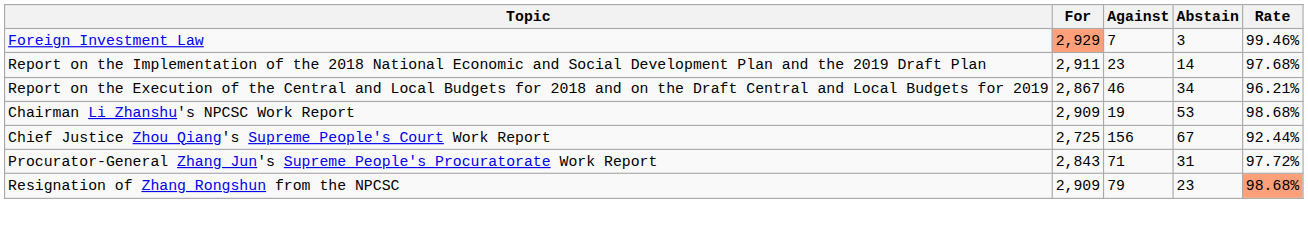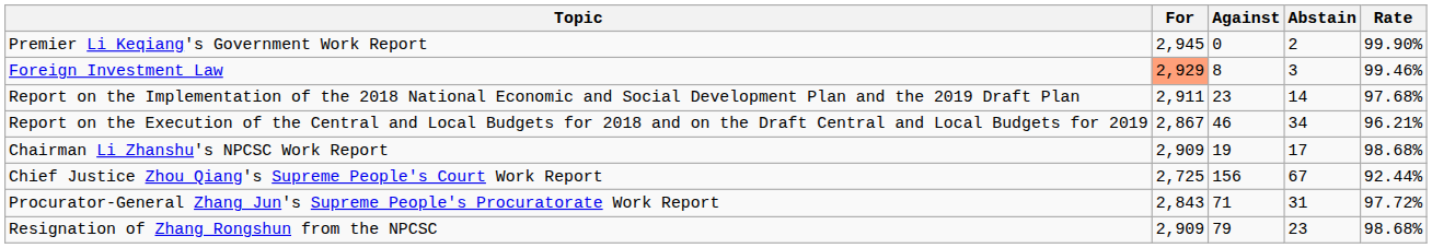 <table class="wikitable">
 <tr>
 <th>Topic</th>
 <th>For</th>
 <th>Against</th>
 <th>Abstain</th>
 <th>Rate</th>
 </tr>
 <tr>
+<td>Premier <a href='#'>Li Keqiang</a>'s Government Work Report</td>
+<td>2,945</td>
+<td>0</td>
+<td>2</td>
+<td>99.90%</td>
+</tr>
+<tr>
 <td><a href='#'>Foreign Investment Law</a></td>
 <td style="background: lightsalmon;">2,929</td>
-<td>7</td>
+<td>8</td>
 <td>3</td>
 <td>99.46%</td>
 </tr>
 <tr>
 <td>Report on the Implementation of the 2018 National Economic and Social Development Plan and the 2019 Draft Plan</td>
 <td>2,911</td>
 <td>23</td>
 <td>14</td>
 <td>97.68%</td>
 </tr>
 <tr>
 <td>Report on the Execution of the Central and Local Budgets for 2018 and on the Draft Central and Local Budgets for 2019</td>
 <td>2,867</td>
 <td>46</td>
 <td>34</td>
 <td>96.21%</td>
 </tr>
 <tr>
 <td>Chairman <a href='#'>Li Zhanshu</a>'s NPCSC Work Report</td>
 <td>2,909</td>
 <td>19</td>
-<td>53</td>
+<td>17</td>
 <td>98.68%</td>
 </tr>
 <tr>
 <td>Chief Justice <a href='#'>Zhou Qiang</a>'s <a href='#'>Supreme People's Court</a> Work Report</td>
 <td>2,725</td>
 <td>156</td>
 <td>67</td>
 <td>92.44%</td>
 </tr>
 <tr>
 <td>Procurator-General <a href='#'>Zhang Jun</a>'s <a href='#'>Supreme People's Procuratorate</a> Work Report</td>
 <td>2,843</td>
 <td>71</td>
 <td>31</td>
 <td>97.72%</td>
 </tr>
 <tr>
 <td>Resignation of <a href='#'>Zhang Rongshun</a> from the NPCSC</td>
 <td>2,909</td>
 <td>79</td>
 <td>23</td>
-<td style="background: lightsalmon;">98.68%</td>
+<td>98.68%</td>
 </tr>
 </table>
